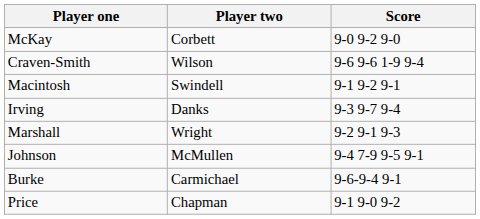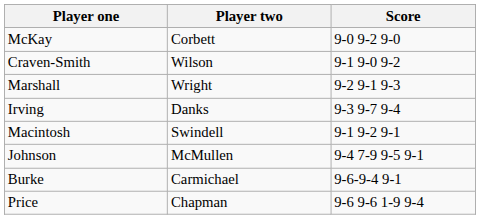 <table class="wikitable">
 <tr>
 <th width=170>Player one</th>
 <th width=170>Player two</th>
 <th width=150>Score</th>
 </tr>
 <tr>
 <td> McKay</td>
 <td> Corbett</td>
 <td>9-0 9-2 9-0</td>
 </tr>
 <tr>
 <td> Craven-Smith</td>
 <td> Wilson</td>
-<td>9-6 9-6 1-9 9-4</td>
+<td>9-1 9-0 9-2</td>
 </tr>
 <tr>
-<td> Macintosh</td>
-<td> Swindell</td>
-<td>9-1 9-2 9-1</td>
+<td> Marshall</td>
+<td> Wright</td>
+<td>9-2 9-1 9-3</td>
 </tr>
 <tr>
 <td> Irving</td>
 <td> Danks</td>
 <td>9-3 9-7 9-4</td>
 </tr>
 <tr>
-<td> Marshall</td>
-<td> Wright</td>
-<td>9-2 9-1 9-3</td>
+<td> Macintosh</td>
+<td> Swindell</td>
+<td>9-1 9-2 9-1</td>
 </tr>
 <tr>
 <td> Johnson</td>
 <td> McMullen</td>
 <td>9-4 7-9 9-5 9-1</td>
 </tr>
 <tr>
 <td> Burke</td>
 <td> Carmichael</td>
 <td>9-6-9-4 9-1</td>
 </tr>
 <tr>
 <td> Price</td>
 <td> Chapman</td>
-<td>9-1 9-0 9-2</td>
+<td>9-6 9-6 1-9 9-4</td>
 </tr>
 </table>
